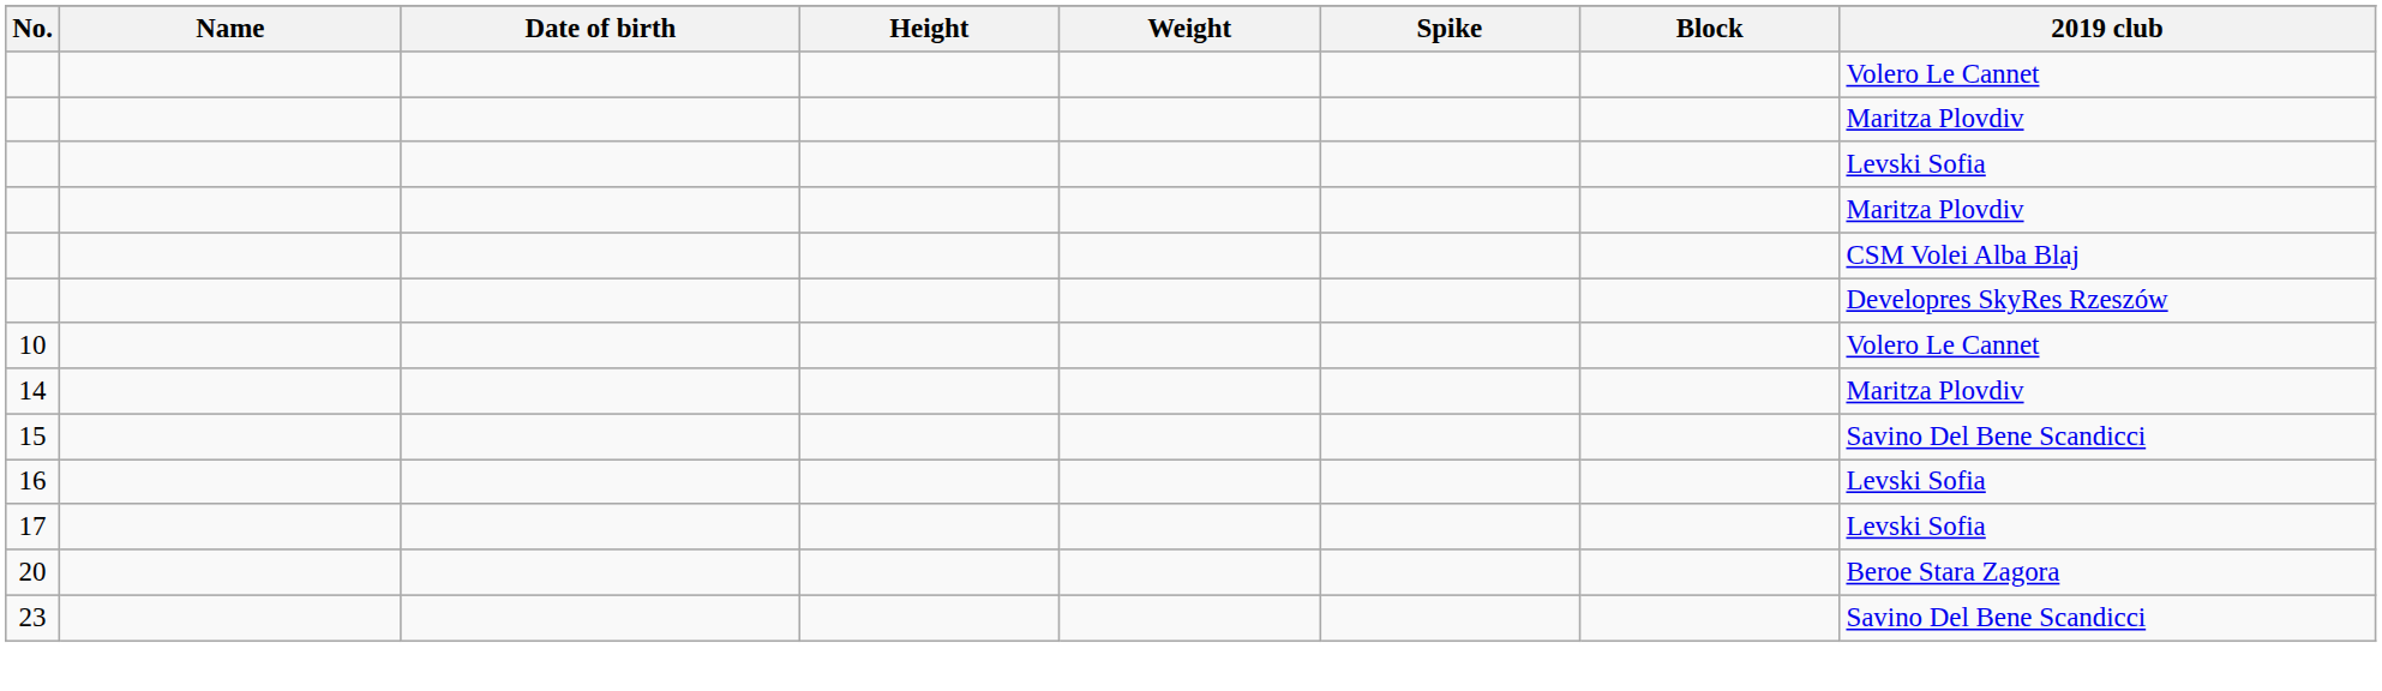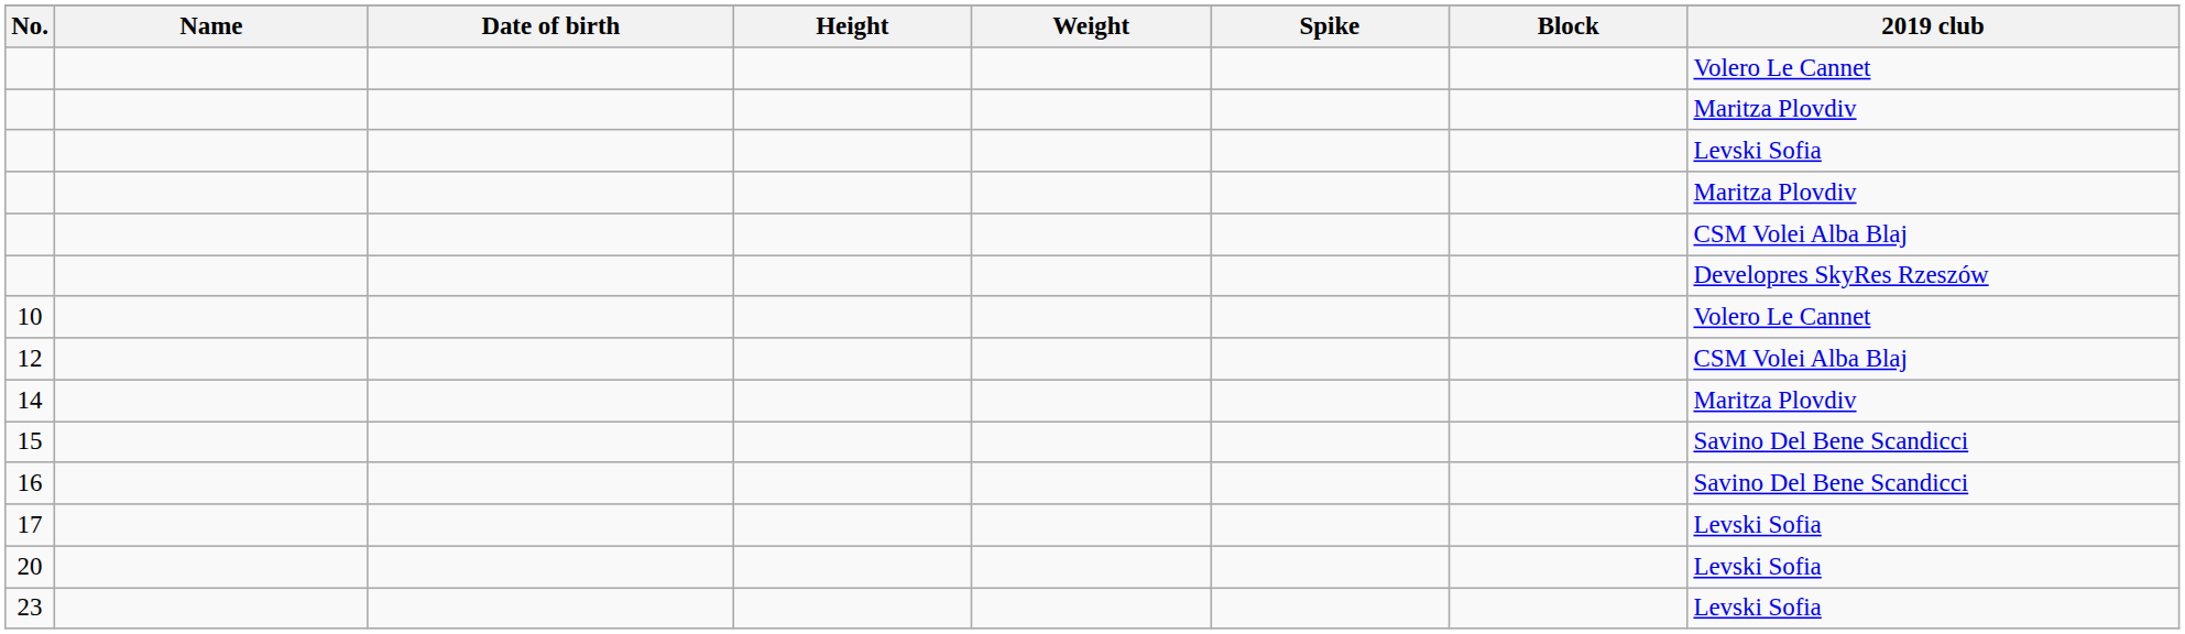 <table class="wikitable sortable" style="font-size:90%; text-align:center;">
 <tr>
 </tr>
 <tr>
 <th>No.</th>
 <th style="width:12em">Name</th>
 <th style="width:14em">Date of birth</th>
 <th style="width:9em">Height</th>
 <th style="width:9em">Weight</th>
 <th style="width:9em">Spike</th>
 <th style="width:9em">Block</th>
 <th style="width:19em">2019 club</th>
 </tr>
 <tr>
 <td></td>
 <td align=left></td>
 <td align=right></td>
 <td></td>
 <td></td>
 <td></td>
 <td></td>
 <td align=left> <a href='#'>Volero Le Cannet</a></td>
 </tr>
 <tr>
 <td></td>
 <td align=left></td>
 <td align=right></td>
 <td></td>
 <td></td>
 <td></td>
 <td></td>
 <td align=left> <a href='#'>Maritza Plovdiv</a></td>
 </tr>
 <tr>
 <td></td>
 <td align=left></td>
 <td align=right></td>
 <td></td>
 <td></td>
 <td></td>
 <td></td>
 <td align=left> <a href='#'>Levski Sofia</a></td>
 </tr>
 <tr>
 <td></td>
 <td align=left></td>
 <td align=right></td>
 <td></td>
 <td></td>
 <td></td>
 <td></td>
 <td align=left> <a href='#'>Maritza Plovdiv</a></td>
 </tr>
 <tr>
 <td></td>
 <td align=left></td>
 <td align=right></td>
 <td></td>
 <td></td>
 <td></td>
 <td></td>
 <td align=left> <a href='#'>CSM Volei Alba Blaj</a></td>
 </tr>
 <tr>
 <td></td>
 <td align=left></td>
 <td align=right></td>
 <td></td>
 <td></td>
 <td></td>
 <td></td>
 <td align=left> <a href='#'>Developres SkyRes Rzeszów</a></td>
 </tr>
 <tr>
 <td>10</td>
 <td align=left></td>
 <td align=right></td>
 <td></td>
 <td></td>
 <td></td>
 <td></td>
 <td align=left> <a href='#'>Volero Le Cannet</a></td>
 </tr>
 <tr>
+<td>12</td>
+<td align=left></td>
+<td align=right></td>
+<td></td>
+<td></td>
+<td></td>
+<td></td>
+<td align=left> <a href='#'>CSM Volei Alba Blaj</a></td>
+</tr>
+<tr>
 <td>14</td>
 <td align=left></td>
 <td align=right></td>
 <td></td>
 <td></td>
 <td></td>
 <td></td>
 <td align=left> <a href='#'>Maritza Plovdiv</a></td>
 </tr>
 <tr>
 <td>15</td>
 <td align=left></td>
 <td align=right></td>
 <td></td>
 <td></td>
 <td></td>
 <td></td>
 <td align=left> <a href='#'>Savino Del Bene Scandicci</a></td>
 </tr>
 <tr>
 <td>16</td>
 <td align=left></td>
 <td align=right></td>
 <td></td>
 <td></td>
 <td></td>
 <td></td>
-<td align=left> <a href='#'>Levski Sofia</a></td>
+<td align=left> <a href='#'>Savino Del Bene Scandicci</a></td>
 </tr>
 <tr>
 <td>17</td>
 <td align=left></td>
 <td align=right></td>
 <td></td>
 <td></td>
 <td></td>
 <td></td>
 <td align=left> <a href='#'>Levski Sofia</a></td>
 </tr>
 <tr>
 <td>20</td>
 <td align=left></td>
 <td align=right></td>
 <td></td>
 <td></td>
 <td></td>
 <td></td>
-<td align=left> <a href='#'>Beroe Stara Zagora</a></td>
+<td align=left> <a href='#'>Levski Sofia</a></td>
 </tr>
 <tr>
 <td>23</td>
 <td align=left></td>
 <td align=right></td>
 <td></td>
 <td></td>
 <td></td>
 <td></td>
-<td align=left> <a href='#'>Savino Del Bene Scandicci</a></td>
+<td align=left> <a href='#'>Levski Sofia</a></td>
 </tr>
 </table>
